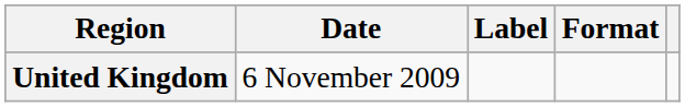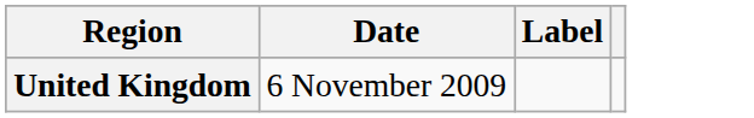 <table class="wikitable plainrowheaders">
 <tr>
 <th scope="col">Region</th>
 <th scope="col">Date</th>
 <th scope="col">Label</th>
-<th scope="col">Format</th>
 <th scope="col"></th>
 </tr>
 <tr>
 <th scope="row">United Kingdom</th>
 <td>6 November 2009</td>
 <td></td>
-<td></td>
 <td style="text-align:center;"></td>
 </tr>
 </table>
